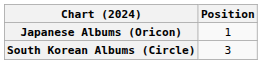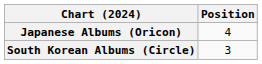 <table class="wikitable sortable plainrowheaders" style="text-align:center">
 <tr>
 <th scope="col">Chart (2024)</th>
 <th scope="col">Position</th>
 </tr>
 <tr>
 <th scope="row">Japanese Albums (Oricon)</th>
-<td>1</td>
+<td>4</td>
 </tr>
 <tr>
 <th scope="row">South Korean Albums (Circle)</th>
 <td>3</td>
 </tr>
 </table>
